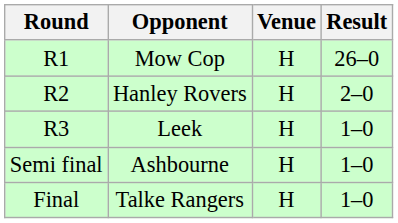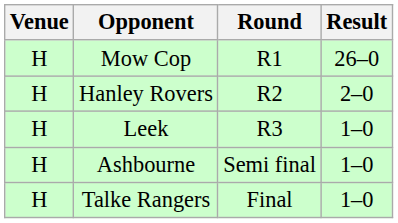 <table class="wikitable" style="font-size:100%; text-align:center">
 <tr>
+<th>Venue</th>
+<th>Opponent</th>
 <th>Round</th>
-<th>Opponent</th>
-<th>Venue</th>
 <th>Result</th>
 </tr>
 <tr style="background-color: #CCFFCC;">
+<td>H</td>
+<td>Mow Cop</td>
 <td>R1</td>
-<td>Mow Cop</td>
-<td>H</td>
 <td>26–0</td>
 </tr>
 <tr style="background-color: #CCFFCC;">
+<td>H</td>
+<td>Hanley Rovers</td>
 <td>R2</td>
-<td>Hanley Rovers</td>
-<td>H</td>
 <td>2–0</td>
 </tr>
 <tr style="background-color: #CCFFCC;">
+<td>H</td>
+<td>Leek</td>
 <td>R3</td>
-<td>Leek</td>
-<td>H</td>
 <td>1–0</td>
 </tr>
 <tr style="background-color: #CCFFCC;">
+<td>H</td>
+<td>Ashbourne</td>
 <td>Semi final</td>
-<td>Ashbourne</td>
-<td>H</td>
 <td>1–0</td>
 </tr>
 <tr style="background-color: #CCFFCC;">
+<td>H</td>
+<td>Talke Rangers</td>
 <td>Final</td>
-<td>Talke Rangers</td>
-<td>H</td>
 <td>1–0</td>
 </tr>
 </table>
